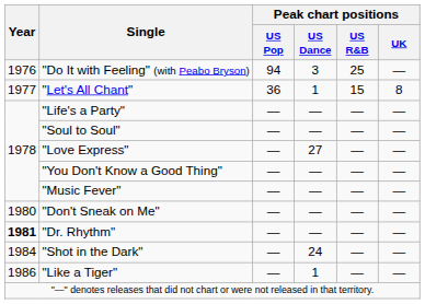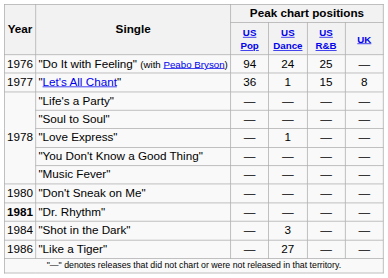 <table class="wikitable">
 <tr>
 <th scope="col" rowspan="2">Year</th>
 <th scope="col" rowspan="2">Single</th>
 <th scope="col" colspan="4">Peak chart positions</th>
 </tr>
 <tr>
 <th style="width:45px;"><small><a href='#'>US Pop</a></small><br></th>
 <th style="width:45px;"><small><a href='#'>US Dance</a></small><br></th>
 <th style="width:45px;"><small><a href='#'>US R&B</a></small><br></th>
 <th style="width:45px;"><small><a href='#'>UK</a></small><br></th>
 </tr>
 <tr>
 <td>1976</td>
 <td>"Do It with Feeling" <small>(with <a href='#'>Peabo Bryson</a>)</small></td>
 <td align=center>94</td>
-<td align=center>3</td>
+<td align=center>24</td>
 <td align=center>25</td>
 <td align=center>―</td>
 </tr>
 <tr>
 <td>1977</td>
 <td>"<a href='#'>Let's All Chant</a>"</td>
 <td align=center>36</td>
 <td align=center>1</td>
 <td align=center>15</td>
 <td align=center>8</td>
 </tr>
 <tr>
 <td rowspan="5">1978</td>
 <td>"Life's a Party"</td>
 <td align=center>―</td>
 <td align=center>―</td>
 <td align=center>―</td>
 <td align=center>―</td>
 </tr>
 <tr>
 <td>"Soul to Soul"</td>
 <td align=center>―</td>
 <td align=center>―</td>
 <td align=center>―</td>
 <td align=center>―</td>
 </tr>
 <tr>
 <td>"Love Express"</td>
 <td align=center>―</td>
-<td align=center>27</td>
+<td align=center>1</td>
 <td align=center>―</td>
 <td align=center>―</td>
 </tr>
 <tr>
 <td>"You Don't Know a Good Thing"</td>
 <td align=center>―</td>
 <td align=center>―</td>
 <td align=center>―</td>
 <td align=center>―</td>
 </tr>
 <tr>
 <td>"Music Fever"</td>
 <td align=center>―</td>
 <td align=center>―</td>
 <td align=center>―</td>
 <td align=center>―</td>
 </tr>
 <tr>
 <td>1980</td>
 <td>"Don't Sneak on Me"</td>
 <td align=center>―</td>
 <td align=center>―</td>
 <td align=center>―</td>
 <td align=center>―</td>
 </tr>
 <tr>
 <td><strong>1981</strong></td>
 <td>"Dr. Rhythm"</td>
 <td align=center>―</td>
 <td align=center>―</td>
 <td align=center>―</td>
 <td align=center>―</td>
 </tr>
 <tr>
 <td>1984</td>
 <td>"Shot in the Dark"</td>
 <td align=center>―</td>
-<td align=center>24</td>
+<td align=center>3</td>
 <td align=center>―</td>
 <td align=center>―</td>
 </tr>
 <tr>
 <td>1986</td>
 <td>"Like a Tiger"</td>
 <td align=center>―</td>
-<td align=center>1</td>
+<td align=center>27</td>
 <td align=center>―</td>
 <td align=center>―</td>
 </tr>
 <tr>
 <td colspan="6" style="text-align:center; font-size:9pt;">"—" denotes releases that did not chart or were not released in that territory.</td>
 </tr>
 </table>
